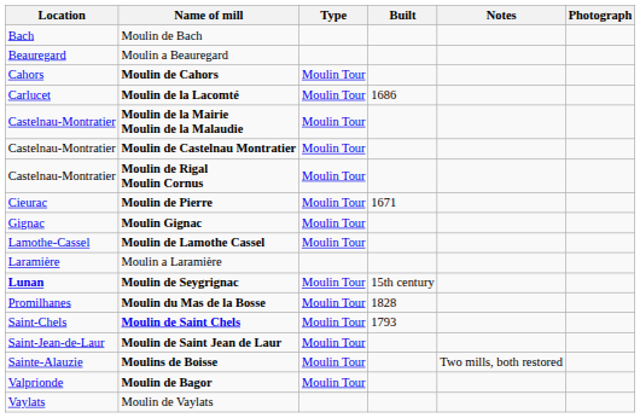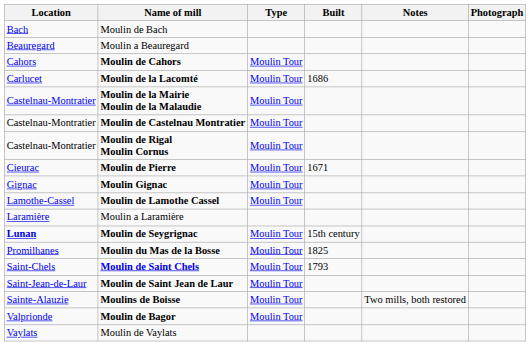 <table class="wikitable">
 <tr>
 <th>Location</th>
 <th>Name of mill</th>
 <th>Type</th>
 <th>Built</th>
 <th>Notes</th>
 <th>Photograph</th>
 </tr>
 <tr>
 <td><a href='#'>Bach</a></td>
 <td>Moulin de Bach</td>
 <td></td>
 <td></td>
 <td></td>
 <td></td>
 </tr>
 <tr>
 <td><a href='#'>Beauregard</a></td>
 <td>Moulin a Beauregard</td>
 <td></td>
 <td></td>
 <td></td>
 <td></td>
 </tr>
 <tr>
 <td><a href='#'>Cahors</a></td>
 <td><strong>Moulin de Cahors</strong></td>
 <td><a href='#'>Moulin Tour</a></td>
 <td></td>
 <td></td>
 <td></td>
 </tr>
 <tr>
 <td><a href='#'>Carlucet</a></td>
 <td><strong>Moulin de la Lacomté</strong></td>
 <td><a href='#'>Moulin Tour</a></td>
 <td>1686</td>
 <td> </td>
 <td></td>
 </tr>
 <tr>
 <td><a href='#'>Castelnau-Montratier</a></td>
 <td><strong>Moulin de la Mairie<br>Moulin de la Malaudie</strong></td>
 <td><a href='#'>Moulin Tour</a></td>
 <td></td>
 <td> </td>
 <td></td>
 </tr>
 <tr>
 <td>Castelnau-Montratier</td>
 <td><strong>Moulin de Castelnau Montratier</strong></td>
 <td><a href='#'>Moulin Tour</a></td>
 <td></td>
 <td> </td>
 <td></td>
 </tr>
 <tr>
 <td>Castelnau-Montratier</td>
 <td><strong>Moulin de Rigal<br>Moulin Cornus</strong></td>
 <td><a href='#'>Moulin Tour</a></td>
 <td></td>
 <td> </td>
 <td></td>
 </tr>
 <tr>
 <td><a href='#'>Cieurac</a></td>
 <td><strong>Moulin de Pierre</strong></td>
 <td><a href='#'>Moulin Tour</a></td>
 <td>1671</td>
 <td> </td>
 <td></td>
 </tr>
 <tr>
 <td><a href='#'>Gignac</a></td>
 <td><strong>Moulin Gignac</strong></td>
 <td><a href='#'>Moulin Tour</a></td>
 <td></td>
 <td></td>
 <td></td>
 </tr>
 <tr>
 <td><a href='#'>Lamothe-Cassel</a></td>
 <td><strong>Moulin de Lamothe Cassel</strong></td>
 <td><a href='#'>Moulin Tour</a></td>
 <td></td>
 <td> </td>
 <td></td>
 </tr>
 <tr>
 <td><a href='#'>Laramière</a></td>
 <td>Moulin a Laramière</td>
 <td></td>
 <td></td>
 <td></td>
 <td></td>
 </tr>
 <tr>
 <td><strong><a href='#'>Lunan</a></strong></td>
 <td><strong>Moulin de Seygrignac</strong></td>
 <td><a href='#'>Moulin Tour</a></td>
 <td>15th century</td>
 <td> </td>
 <td></td>
 </tr>
 <tr>
 <td><a href='#'>Promilhanes</a></td>
 <td><strong>Moulin du Mas de la Bosse</strong></td>
 <td><a href='#'>Moulin Tour</a></td>
-<td>1828</td>
+<td>1825</td>
 <td> </td>
 <td></td>
 </tr>
 <tr>
 <td><a href='#'>Saint-Chels</a></td>
 <td><a href='#'><strong>Moulin de Saint Chels</strong></a></td>
 <td><a href='#'>Moulin Tour</a></td>
 <td>1793</td>
 <td> </td>
 <td></td>
 </tr>
 <tr>
 <td><a href='#'>Saint-Jean-de-Laur</a></td>
 <td><strong>Moulin de Saint Jean de Laur</strong></td>
 <td><a href='#'>Moulin Tour</a></td>
 <td></td>
 <td> </td>
 <td></td>
 </tr>
 <tr>
 <td><a href='#'>Sainte-Alauzie</a></td>
 <td><strong>Moulins de Boisse</strong></td>
 <td><a href='#'>Moulin Tour</a></td>
 <td></td>
 <td>Two mills, both restored<br> </td>
 <td></td>
 </tr>
 <tr>
 <td><a href='#'>Valprionde</a></td>
 <td><strong>Moulin de Bagor</strong></td>
 <td><a href='#'>Moulin Tour</a></td>
 <td></td>
 <td></td>
 <td></td>
 </tr>
 <tr>
 <td><a href='#'>Vaylats</a></td>
 <td>Moulin de Vaylats</td>
 <td></td>
 <td></td>
 <td></td>
 <td></td>
 </tr>
 </table>
